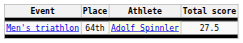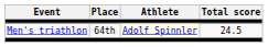 <table class=wikitable>
 <tr>
 <th>Event</th>
 <th>Place</th>
 <th>Athlete</th>
 <th>Total score</th>
 </tr>
 <tr bgcolor=black>
 <td colspan=4></td>
 </tr>
 <tr align=center>
 <td><a href='#'>Men's triathlon</a></td>
 <td>64th</td>
 <td align=left style="background: lightyellow;"><a href='#'>Adolf Spinnler</a></td>
-<td>27.5</td>
+<td>24.5</td>
 </tr>
 <tr bgcolor=black>
 <td colspan=4></td>
 </tr>
 </table>
